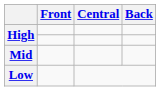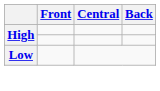 <table class="wikitable" style="text-align:center">
 <tr>
 <th></th>
 <th><a href='#'>Front</a></th>
 <th><a href='#'>Central</a></th>
 <th><a href='#'>Back</a></th>
 </tr>
 <tr align="center">
 <th rowspan="2"><a href='#'>High</a></th>
 <td></td>
 <td></td>
 <td></td>
 </tr>
 <tr>
 <td></td>
 <td></td>
 <td></td>
 </tr>
 <tr align="center">
-<th><a href='#'>Mid</a></th>
-<td></td>
-<td></td>
-<td></td>
-</tr>
-<tr align="center">
 <th><a href='#'>Low</a></th>
 <td></td>
 <td colspan="2"></td>
 </tr>
 </table>
